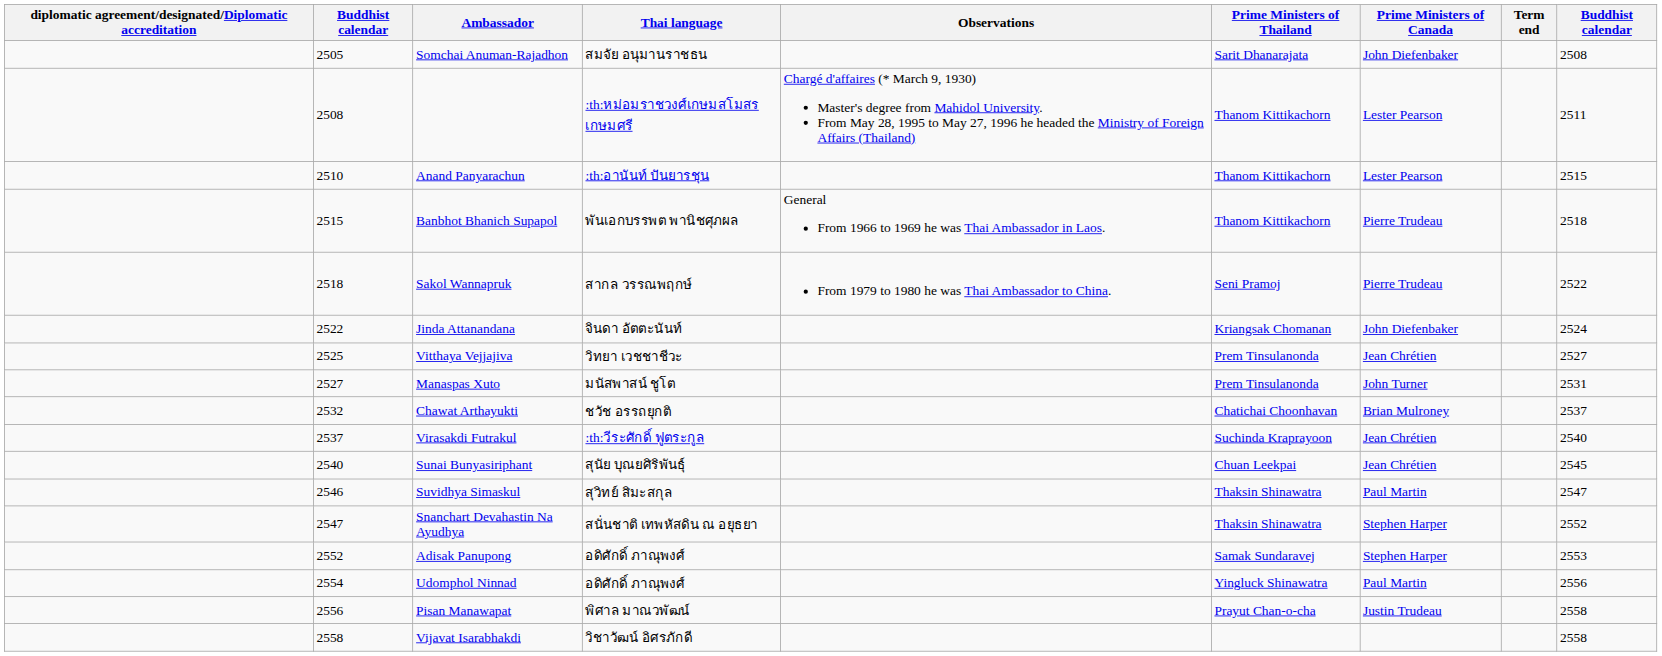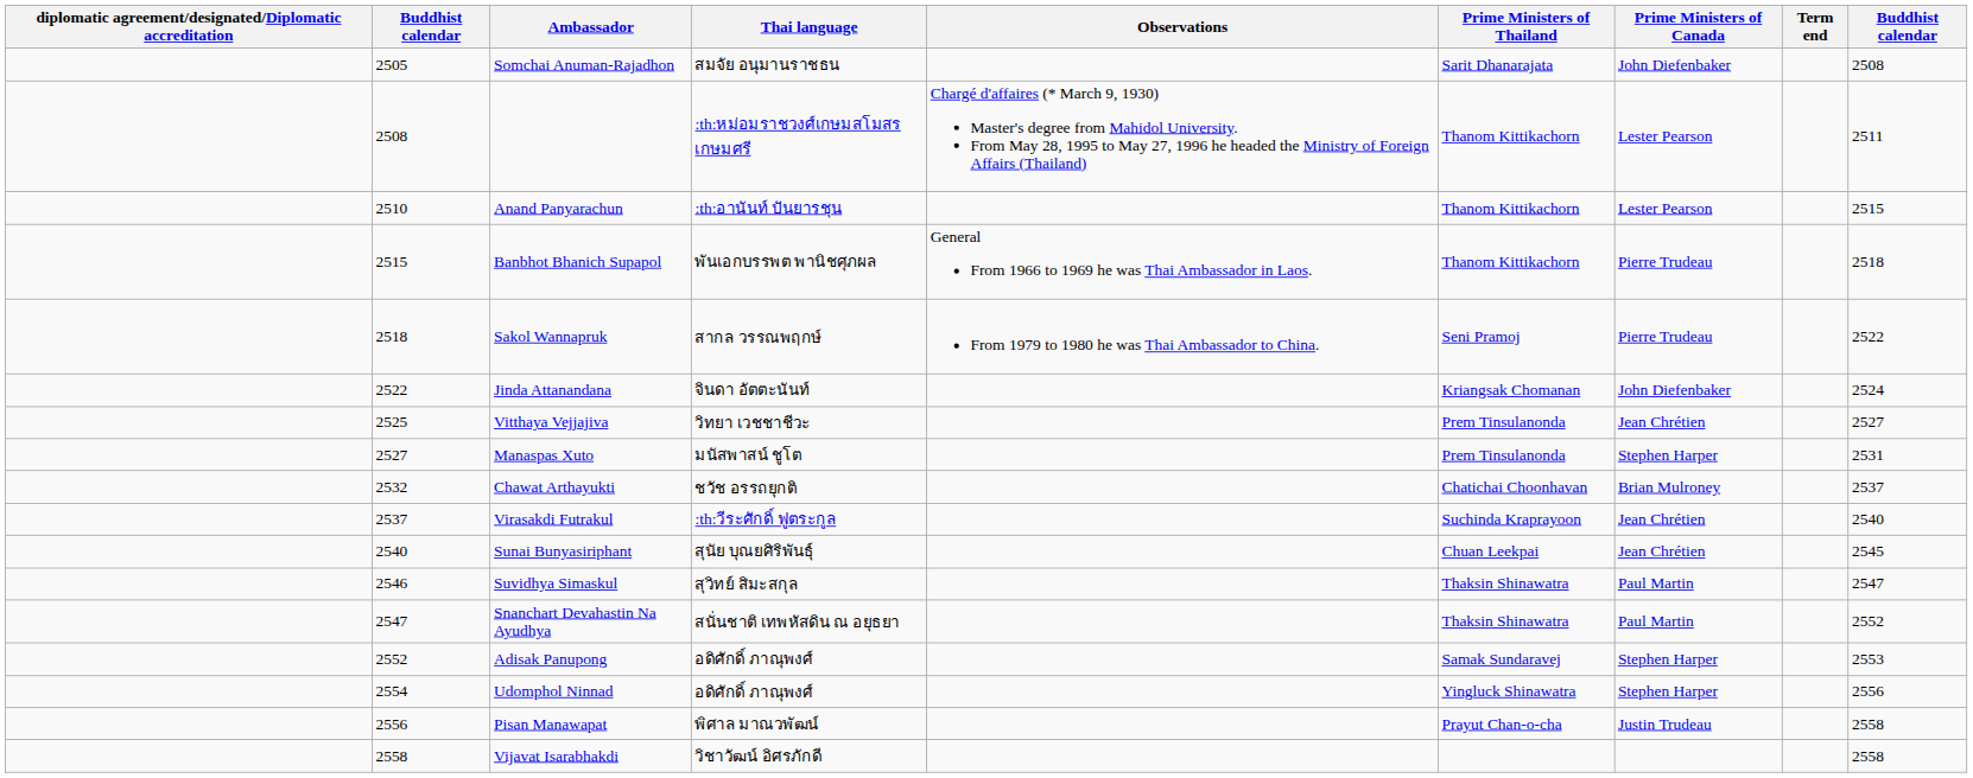 <table class="wikitable sortable">
 <tr>
 <th>diplomatic agreement/designated/<a href='#'>Diplomatic accreditation</a></th>
 <th><a href='#'>Buddhist calendar</a></th>
 <th><a href='#'>Ambassador</a></th>
 <th><a href='#'>Thai language</a></th>
 <th>Observations</th>
 <th><a href='#'>Prime Ministers of Thailand</a></th>
 <th><a href='#'>Prime Ministers of Canada</a></th>
 <th>Term end</th>
 <th><a href='#'>Buddhist calendar</a></th>
 </tr>
 <tr>
 <td></td>
 <td>2505</td>
 <td><a href='#'>Somchai Anuman-Rajadhon</a></td>
 <td>สมจัย อนุมานราชธน</td>
 <td></td>
 <td><a href='#'>Sarit Dhanarajata</a></td>
 <td><a href='#'>John Diefenbaker</a></td>
 <td></td>
 <td>2508</td>
 </tr>
 <tr>
 <td></td>
 <td>2508</td>
 <td></td>
 <td><a href='#'>:th:หม่อมราชวงศ์เกษมสโมสร เกษมศรี</a></td>
 <td><a href='#'>Chargé d'affaires</a> (* March 9, 1930)<br><ul><li>Master's degree from <a href='#'>Mahidol University</a>.</li><li>From May 28, 1995 to May 27, 1996 he headed the <a href='#'>Ministry of Foreign Affairs (Thailand)</a></li></ul></td>
 <td><a href='#'>Thanom Kittikachorn</a></td>
 <td><a href='#'>Lester Pearson</a></td>
 <td></td>
 <td>2511</td>
 </tr>
 <tr>
 <td></td>
 <td>2510</td>
 <td><a href='#'>Anand Panyarachun</a></td>
 <td><a href='#'>:th:อานันท์ ปันยารชุน</a></td>
 <td></td>
 <td><a href='#'>Thanom Kittikachorn</a></td>
 <td><a href='#'>Lester Pearson</a></td>
 <td></td>
 <td>2515</td>
 </tr>
 <tr>
 <td></td>
 <td>2515</td>
 <td><a href='#'>Banbhot Bhanich Supapol</a></td>
 <td>พันเอกบรรพต พานิชศุภผล</td>
 <td>General<br><ul><li>From 1966 to 1969 he was <a href='#'>Thai Ambassador in Laos</a>.</li></ul></td>
 <td><a href='#'>Thanom Kittikachorn</a></td>
 <td><a href='#'>Pierre Trudeau</a></td>
 <td></td>
 <td>2518</td>
 </tr>
 <tr>
 <td></td>
 <td>2518</td>
 <td><a href='#'>Sakol Wannapruk</a></td>
 <td>สากล วรรณพฤกษ์</td>
 <td><br><ul><li>From 1979 to 1980 he was <a href='#'>Thai Ambassador to China</a>.</li></ul></td>
 <td><a href='#'>Seni Pramoj</a></td>
 <td><a href='#'>Pierre Trudeau</a></td>
 <td></td>
 <td>2522</td>
 </tr>
 <tr>
 <td></td>
 <td>2522</td>
 <td><a href='#'>Jinda Attanandana</a></td>
 <td>จินดา อัตตะนันท์</td>
 <td></td>
 <td><a href='#'>Kriangsak Chomanan</a></td>
 <td><a href='#'>John Diefenbaker</a></td>
 <td></td>
 <td>2524</td>
 </tr>
 <tr>
 <td></td>
 <td>2525</td>
 <td><a href='#'>Vitthaya Vejjajiva</a></td>
 <td>วิทยา เวชชาชีวะ</td>
 <td></td>
 <td><a href='#'>Prem Tinsulanonda</a></td>
 <td><a href='#'>Jean Chrétien</a></td>
 <td></td>
 <td>2527</td>
 </tr>
 <tr>
 <td></td>
 <td>2527</td>
 <td><a href='#'>Manaspas Xuto</a></td>
 <td>มนัสพาสน์ ชูโต</td>
 <td></td>
 <td><a href='#'>Prem Tinsulanonda</a></td>
-<td><a href='#'>John Turner</a></td>
+<td><a href='#'>Stephen Harper</a></td>
 <td></td>
 <td>2531</td>
 </tr>
 <tr>
 <td></td>
 <td>2532</td>
 <td><a href='#'>Chawat Arthayukti</a></td>
 <td>ชวัช อรรถยุกติ</td>
 <td></td>
 <td><a href='#'>Chatichai Choonhavan</a></td>
 <td><a href='#'>Brian Mulroney</a></td>
 <td></td>
 <td>2537</td>
 </tr>
 <tr>
 <td></td>
 <td>2537</td>
 <td><a href='#'>Virasakdi Futrakul</a></td>
 <td><a href='#'>:th:วีระศักดิ์ ฟูตระกูล</a></td>
 <td></td>
 <td><a href='#'>Suchinda Kraprayoon</a></td>
 <td><a href='#'>Jean Chrétien</a></td>
 <td></td>
 <td>2540</td>
 </tr>
 <tr>
 <td></td>
 <td>2540</td>
 <td><a href='#'>Sunai Bunyasiriphant</a></td>
 <td>สุนัย บุณยศิริพันธุ์</td>
 <td></td>
 <td><a href='#'>Chuan Leekpai</a></td>
 <td><a href='#'>Jean Chrétien</a></td>
 <td></td>
 <td>2545</td>
 </tr>
 <tr>
 <td></td>
 <td>2546</td>
 <td><a href='#'>Suvidhya Simaskul</a></td>
 <td>สุวิทย์ สิมะสกุล</td>
 <td></td>
 <td><a href='#'>Thaksin Shinawatra</a></td>
 <td><a href='#'>Paul Martin</a></td>
 <td></td>
 <td>2547</td>
 </tr>
 <tr>
 <td></td>
 <td>2547</td>
 <td><a href='#'>Snanchart Devahastin Na Ayudhya</a></td>
 <td>สนั่นชาติ เทพหัสดิน ณ อยุธยา</td>
 <td></td>
 <td><a href='#'>Thaksin Shinawatra</a></td>
-<td><a href='#'>Stephen Harper</a></td>
+<td><a href='#'>Paul Martin</a></td>
 <td></td>
 <td>2552</td>
 </tr>
 <tr>
 <td></td>
 <td>2552</td>
 <td><a href='#'>Adisak Panupong</a></td>
 <td>อดิศักดิ์ ภาณุพงศ์</td>
 <td></td>
 <td><a href='#'>Samak Sundaravej</a></td>
 <td><a href='#'>Stephen Harper</a></td>
 <td></td>
 <td>2553</td>
 </tr>
 <tr>
 <td></td>
 <td>2554</td>
 <td><a href='#'>Udomphol Ninnad</a></td>
 <td>อดิศักดิ์ ภาณุพงศ์</td>
 <td></td>
 <td><a href='#'>Yingluck Shinawatra</a></td>
-<td><a href='#'>Paul Martin</a></td>
+<td><a href='#'>Stephen Harper</a></td>
 <td></td>
 <td>2556</td>
 </tr>
 <tr>
 <td></td>
 <td>2556</td>
 <td><a href='#'>Pisan Manawapat</a></td>
 <td>พิศาล มาณวพัฒน์</td>
 <td></td>
 <td><a href='#'>Prayut Chan-o-cha</a></td>
 <td><a href='#'>Justin Trudeau</a></td>
 <td></td>
 <td>2558</td>
 </tr>
 <tr>
 <td></td>
 <td>2558</td>
 <td><a href='#'>Vijavat Isarabhakdi</a></td>
 <td>วิชาวัฒน์ อิศรภักดี</td>
 <td></td>
 <td></td>
 <td></td>
 <td></td>
 <td>2558</td>
 </tr>
 </table>
